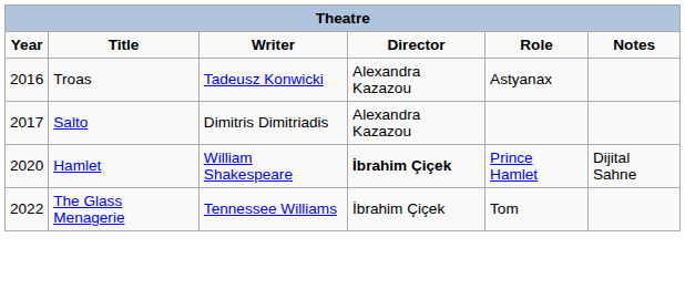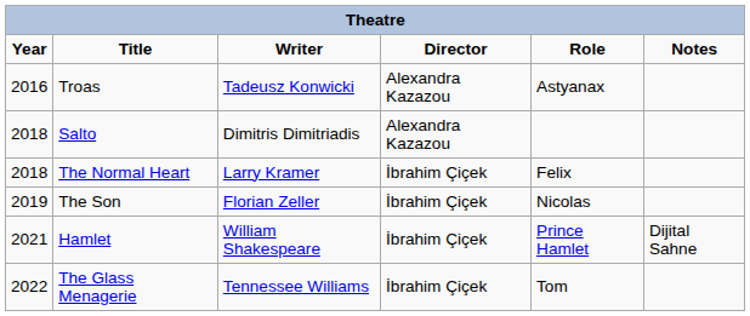 <table border="2" cellpadding="4" cellspacing="0" style="margin: 1em 1em 1em 0; background: #f9f9f9; border: 1px #aaa solid; border-collapse: collapse; font-size: 85%;">
 <tr bgcolor="#B0C4DE" align="center">
 </tr>
 <tr>
 <th colspan="6" style="background:LightSteelBlue">Theatre</th>
 </tr>
 <tr>
 <th>Year</th>
 <th>Title</th>
 <th>Writer</th>
 <th>Director</th>
 <th>Role</th>
 <th>Notes</th>
 </tr>
 <tr>
 <td>2016</td>
 <td>Troas</td>
 <td><a href='#'>Tadeusz Konwicki</a></td>
 <td>Alexandra Kazazou</td>
 <td>Astyanax</td>
 <td></td>
 </tr>
 <tr>
-<td>2017</td>
+<td>2018</td>
 <td><a href='#'>Salto</a></td>
 <td>Dimitris Dimitriadis</td>
 <td>Alexandra Kazazou</td>
 <td></td>
 <td></td>
 </tr>
 <tr>
-<td>2020</td>
+<td>2018</td>
+<td><a href='#'>The Normal Heart</a></td>
+<td><a href='#'>Larry Kramer</a></td>
+<td>İbrahim Çiçek</td>
+<td>Felix</td>
+<td></td>
+</tr>
+<tr>
+<td>2019</td>
+<td>The Son</td>
+<td><a href='#'>Florian Zeller</a></td>
+<td>İbrahim Çiçek</td>
+<td>Nicolas</td>
+<td></td>
+</tr>
+<tr>
+<td>2021</td>
 <td><a href='#'>Hamlet</a></td>
 <td><a href='#'>William Shakespeare</a></td>
-<td><strong>İbrahim Çiçek</strong></td>
+<td>İbrahim Çiçek</td>
 <td><a href='#'>Prince Hamlet</a></td>
 <td>Dijital Sahne</td>
 </tr>
 <tr>
 <td>2022</td>
 <td><a href='#'>The Glass Menagerie</a></td>
 <td><a href='#'>Tennessee Williams</a></td>
 <td>İbrahim Çiçek</td>
 <td>Tom</td>
 <td></td>
 </tr>
 <tr>
 </tr>
 </table>
